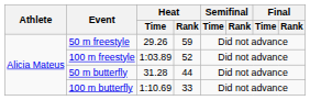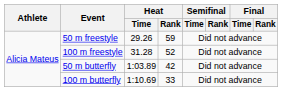 <table class=wikitable style=font-size:90%>
 <tr>
 <th rowspan=2>Athlete</th>
 <th rowspan=2>Event</th>
 <th colspan=2>Heat</th>
 <th colspan=2>Semifinal</th>
 <th colspan=2>Final</th>
 </tr>
 <tr style=font-size:95%>
 <th>Time</th>
 <th>Rank</th>
 <th>Time</th>
 <th>Rank</th>
 <th>Time</th>
 <th>Rank</th>
 </tr>
 <tr align=center>
 <td align=left rowspan=4><a href='#'>Alicia Mateus</a></td>
 <td align=left rowspan="1"><a href='#'>50 m freestyle</a></td>
 <td>29.26</td>
 <td>59</td>
 <td colspan=4>Did not advance</td>
 </tr>
 <tr align=center>
 <td align=left rowspan="1"><a href='#'>100 m freestyle</a></td>
-<td>1:03.89</td>
+<td>31.28</td>
 <td>52</td>
 <td colspan=4>Did not advance</td>
 </tr>
 <tr align=center>
 <td align=left rowspan="1"><a href='#'>50 m butterfly</a></td>
-<td>31.28</td>
-<td>44</td>
+<td>1:03.89</td>
+<td>42</td>
 <td colspan=4>Did not advance</td>
 </tr>
 <tr align=center>
 <td align=left rowspan="1"><a href='#'>100 m butterfly</a></td>
 <td>1:10.69</td>
 <td>33</td>
 <td colspan=4>Did not advance</td>
 </tr>
 </table>
